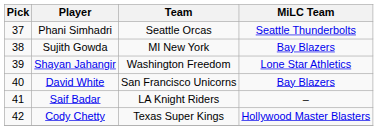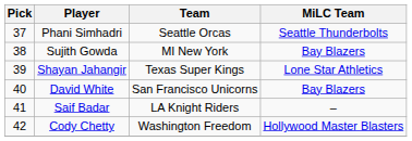 <table class="wikitable plainrowheaders" style="text-align:center;">
 <tr>
 <th scope="col">Pick</th>
 <th scope="col">Player</th>
 <th scope="col">Team</th>
 <th scope="col">MiLC Team</th>
 </tr>
 <tr>
 <td scope="row">37</td>
 <td>Phani Simhadri</td>
 <td>Seattle Orcas</td>
 <td><a href='#'>Seattle Thunderbolts</a></td>
 </tr>
 <tr>
 <td scope="row">38</td>
 <td>Sujith Gowda</td>
 <td>MI New York</td>
 <td><a href='#'>Bay Blazers</a></td>
 </tr>
 <tr>
 <td scope="row">39</td>
 <td><a href='#'>Shayan Jahangir</a></td>
-<td>Washington Freedom</td>
+<td>Texas Super Kings</td>
 <td><a href='#'>Lone Star Athletics</a></td>
 </tr>
 <tr>
 <td scope="row">40</td>
 <td><a href='#'>David White</a></td>
 <td>San Francisco Unicorns</td>
 <td><a href='#'>Bay Blazers</a></td>
 </tr>
 <tr>
 <td scope="row">41</td>
 <td><a href='#'>Saif Badar</a></td>
 <td>LA Knight Riders</td>
 <td align=center>–</td>
 </tr>
 <tr>
 <td scope="row">42</td>
 <td><a href='#'>Cody Chetty</a></td>
-<td>Texas Super Kings</td>
+<td>Washington Freedom</td>
 <td><a href='#'>Hollywood Master Blasters</a></td>
 </tr>
 <tr>
 </tr>
 </table>
